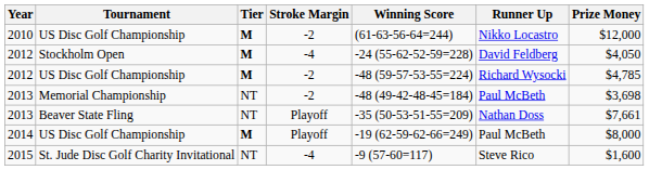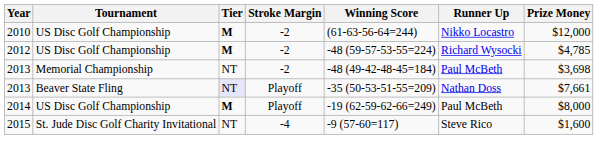 <table class ="wikitable">
 <tr>
 <th>Year</th>
 <th>Tournament</th>
 <th>Tier</th>
 <th>Stroke Margin</th>
 <th>Winning Score</th>
 <th>Runner Up</th>
 <th>Prize Money</th>
 </tr>
 <tr>
 <td>2010</td>
 <td>US Disc Golf Championship</td>
 <td><strong>M</strong></td>
 <td align="center">-2</td>
 <td>(61-63-56-64=244)</td>
 <td><a href='#'>Nikko Locastro</a></td>
 <td align="right">$12,000</td>
-</tr>
-<tr>
-<td>2012</td>
-<td>Stockholm Open</td>
-<td><strong>M</strong></td>
-<td align="center">-4</td>
-<td>-24 (55-62-52-59=228)</td>
-<td><a href='#'>David Feldberg</a></td>
-<td align="right">$4,050</td>
 </tr>
 <tr>
 <td>2012</td>
 <td>US Disc Golf Championship</td>
 <td><strong>M</strong></td>
 <td align="center">-2</td>
 <td>-48 (59-57-53-55=224)</td>
 <td><a href='#'>Richard Wysocki</a></td>
 <td align="right">$4,785</td>
 </tr>
 <tr>
 <td>2013</td>
 <td>Memorial Championship</td>
 <td>NT</td>
 <td align="center">-2</td>
 <td>-48 (49-42-48-45=184)</td>
 <td><a href='#'>Paul McBeth</a></td>
 <td align="right">$3,698</td>
 </tr>
 <tr>
 <td>2013</td>
 <td>Beaver State Fling</td>
-<td>NT</td>
+<td style="background: lavender;">NT</td>
 <td align="center">Playoff</td>
 <td>-35 (50-53-51-55=209)</td>
 <td><a href='#'>Nathan Doss</a></td>
 <td align="right">$7,661</td>
 </tr>
 <tr>
 <td>2014</td>
 <td>US Disc Golf Championship</td>
 <td><strong>M</strong></td>
 <td align="center">Playoff</td>
 <td>-19 (62-59-62-66=249)</td>
 <td>Paul McBeth</td>
 <td align="right">$8,000</td>
 </tr>
 <tr>
 <td>2015</td>
 <td>St. Jude Disc Golf Charity Invitational</td>
 <td>NT</td>
 <td align="center">-4</td>
 <td>-9 (57-60=117)</td>
 <td>Steve Rico</td>
 <td align="right">$1,600</td>
 </tr>
 </table>
